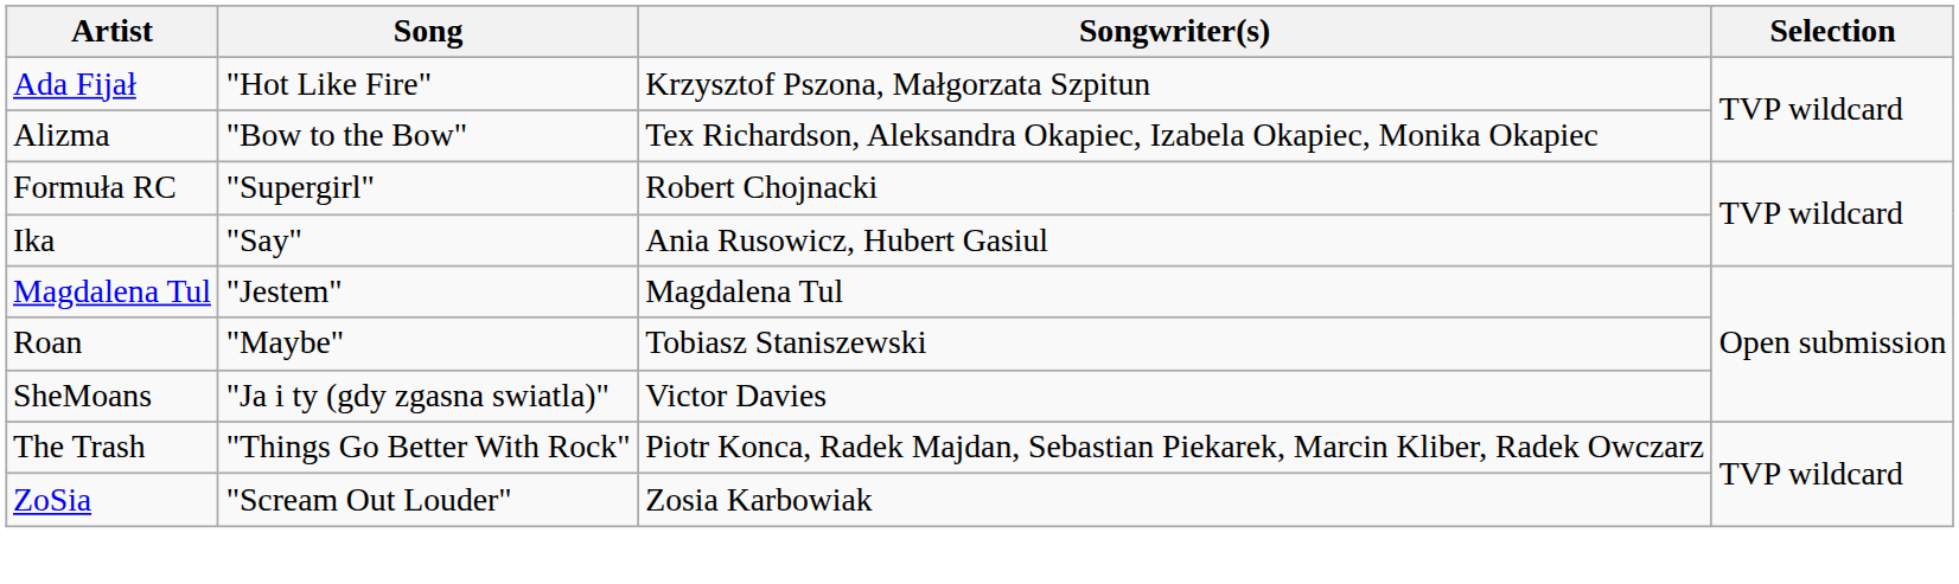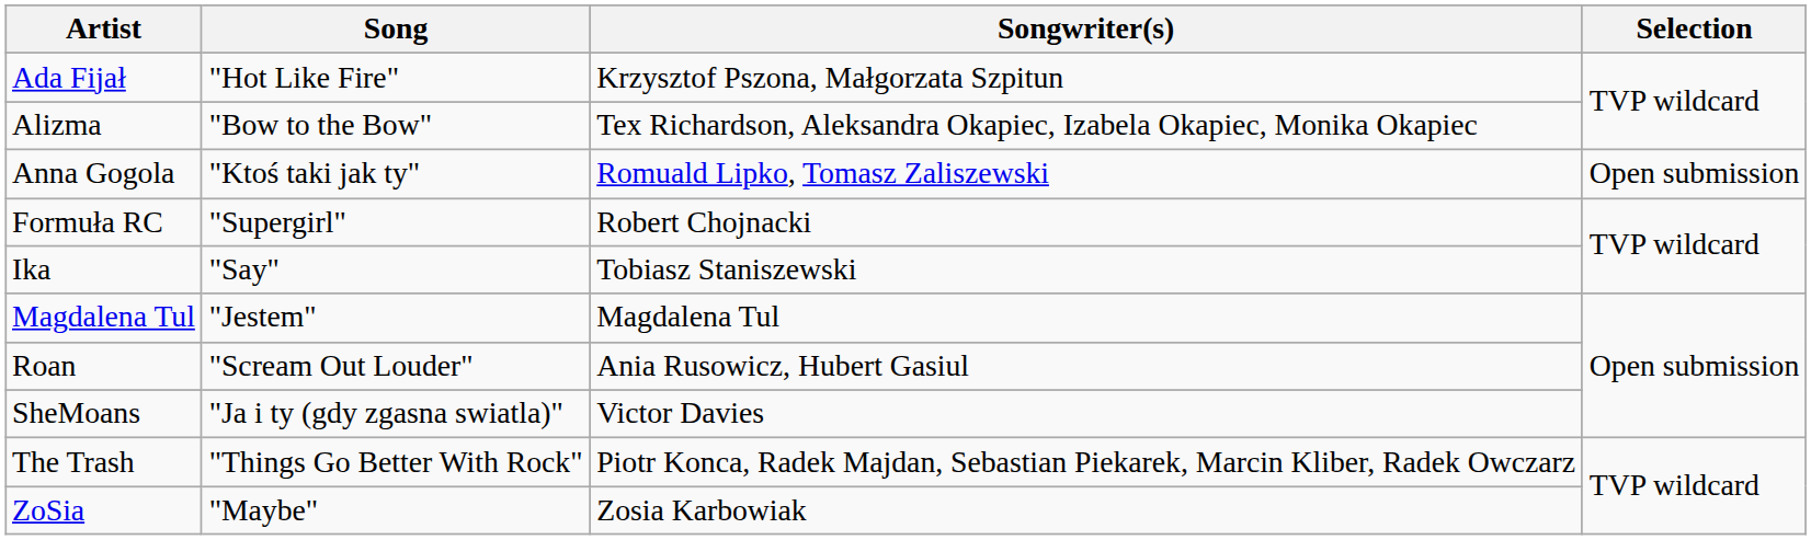 <table class="sortable wikitable" style="margin: 1em auto 1em auto;">
 <tr>
 <th>Artist</th>
 <th>Song</th>
 <th>Songwriter(s)</th>
 <th>Selection</th>
 </tr>
 <tr>
 <td><a href='#'>Ada Fijał</a></td>
 <td>"Hot Like Fire"</td>
 <td>Krzysztof Pszona, Małgorzata Szpitun</td>
 <td rowspan="2">TVP wildcard</td>
 </tr>
 <tr>
 <td>Alizma</td>
 <td>"Bow to the Bow"</td>
 <td>Tex Richardson, Aleksandra Okapiec, Izabela Okapiec, Monika Okapiec</td>
 </tr>
 <tr>
+<td>Anna Gogola</td>
+<td>"Ktoś taki jak ty"</td>
+<td><a href='#'>Romuald Lipko</a>, <a href='#'>Tomasz Zaliszewski</a></td>
+<td>Open submission</td>
+</tr>
+<tr>
 <td>Formuła RC</td>
 <td>"Supergirl"</td>
 <td>Robert Chojnacki</td>
 <td rowspan="2">TVP wildcard</td>
 </tr>
 <tr>
 <td>Ika</td>
 <td>"Say"</td>
-<td>Ania Rusowicz, Hubert Gasiul</td>
+<td>Tobiasz Staniszewski</td>
 </tr>
 <tr>
 <td><a href='#'>Magdalena Tul</a></td>
 <td>"Jestem"</td>
 <td>Magdalena Tul</td>
 <td rowspan="3">Open submission</td>
 </tr>
 <tr>
 <td>Roan</td>
-<td>"Maybe"</td>
-<td>Tobiasz Staniszewski</td>
+<td>"Scream Out Louder"</td>
+<td>Ania Rusowicz, Hubert Gasiul</td>
 </tr>
 <tr>
 <td>SheMoans</td>
 <td>"Ja i ty (gdy zgasna swiatla)"</td>
 <td>Victor Davies</td>
 </tr>
 <tr>
 <td>The Trash</td>
 <td>"Things Go Better With Rock"</td>
 <td>Piotr Konca, Radek Majdan, Sebastian Piekarek, Marcin Kliber, Radek Owczarz</td>
 <td rowspan="2">TVP wildcard</td>
 </tr>
 <tr>
 <td><a href='#'>ZoSia</a></td>
-<td>"Scream Out Louder"</td>
+<td>"Maybe"</td>
 <td>Zosia Karbowiak</td>
 </tr>
 </table>
